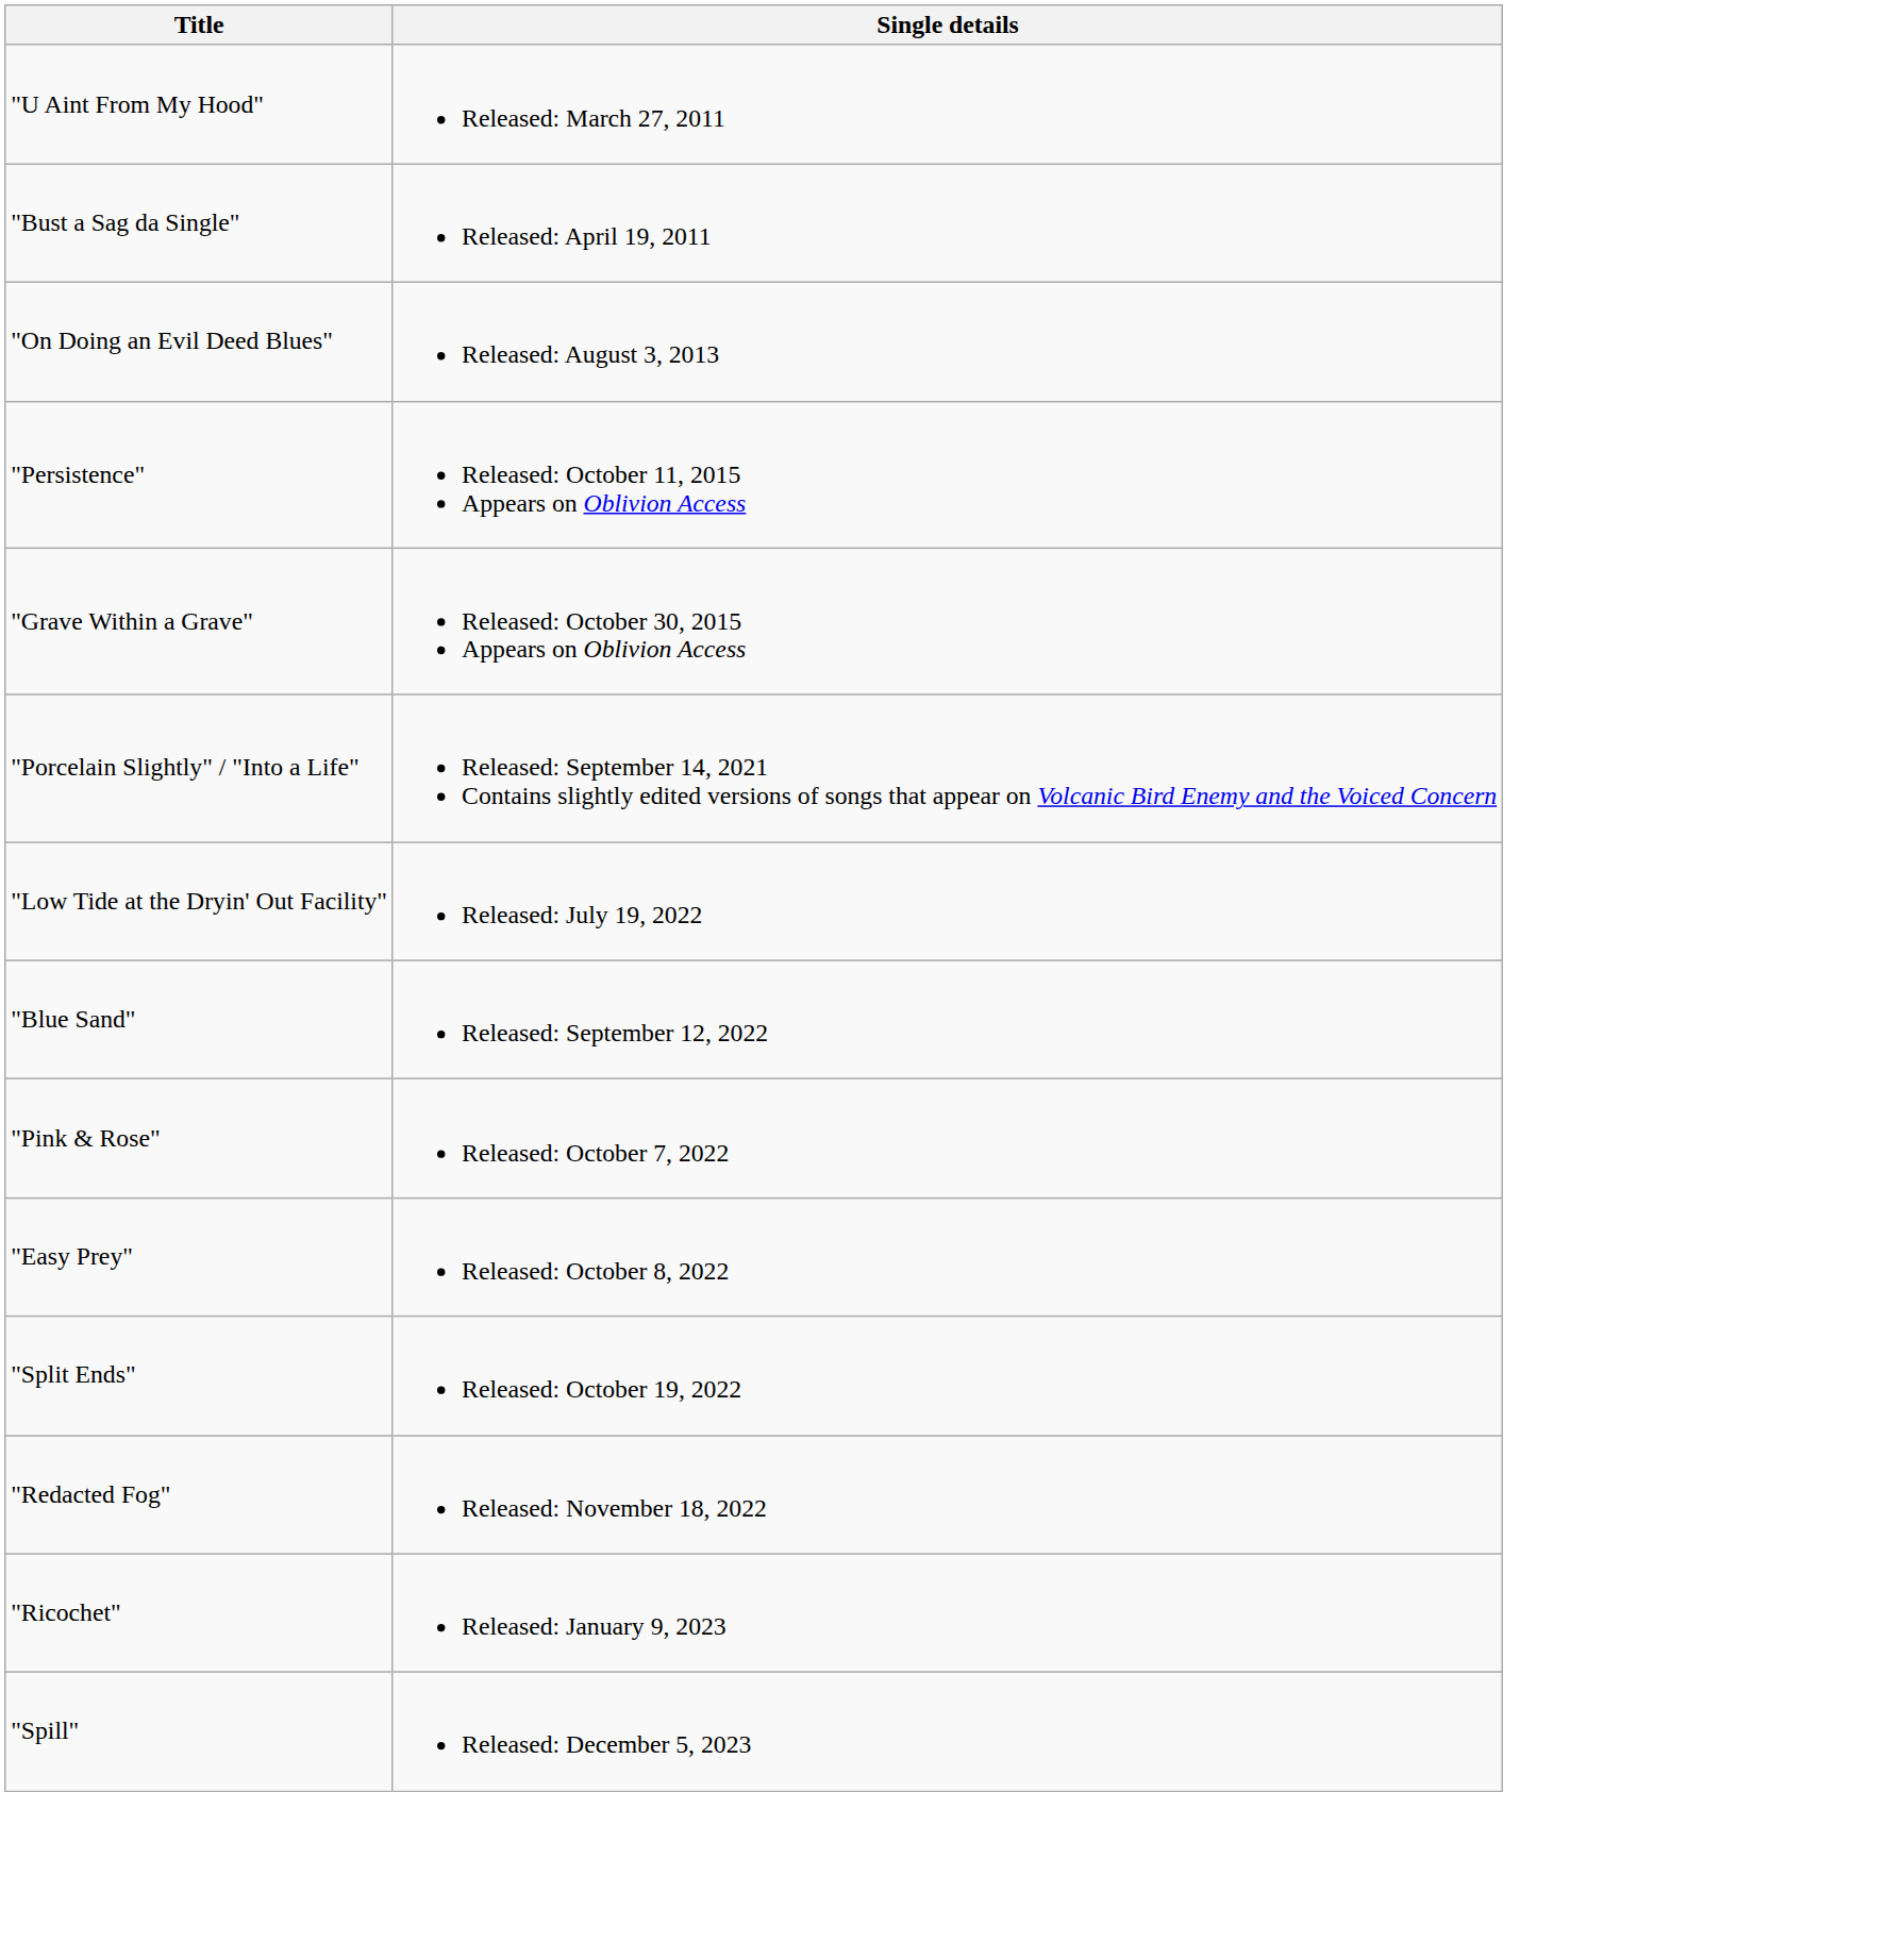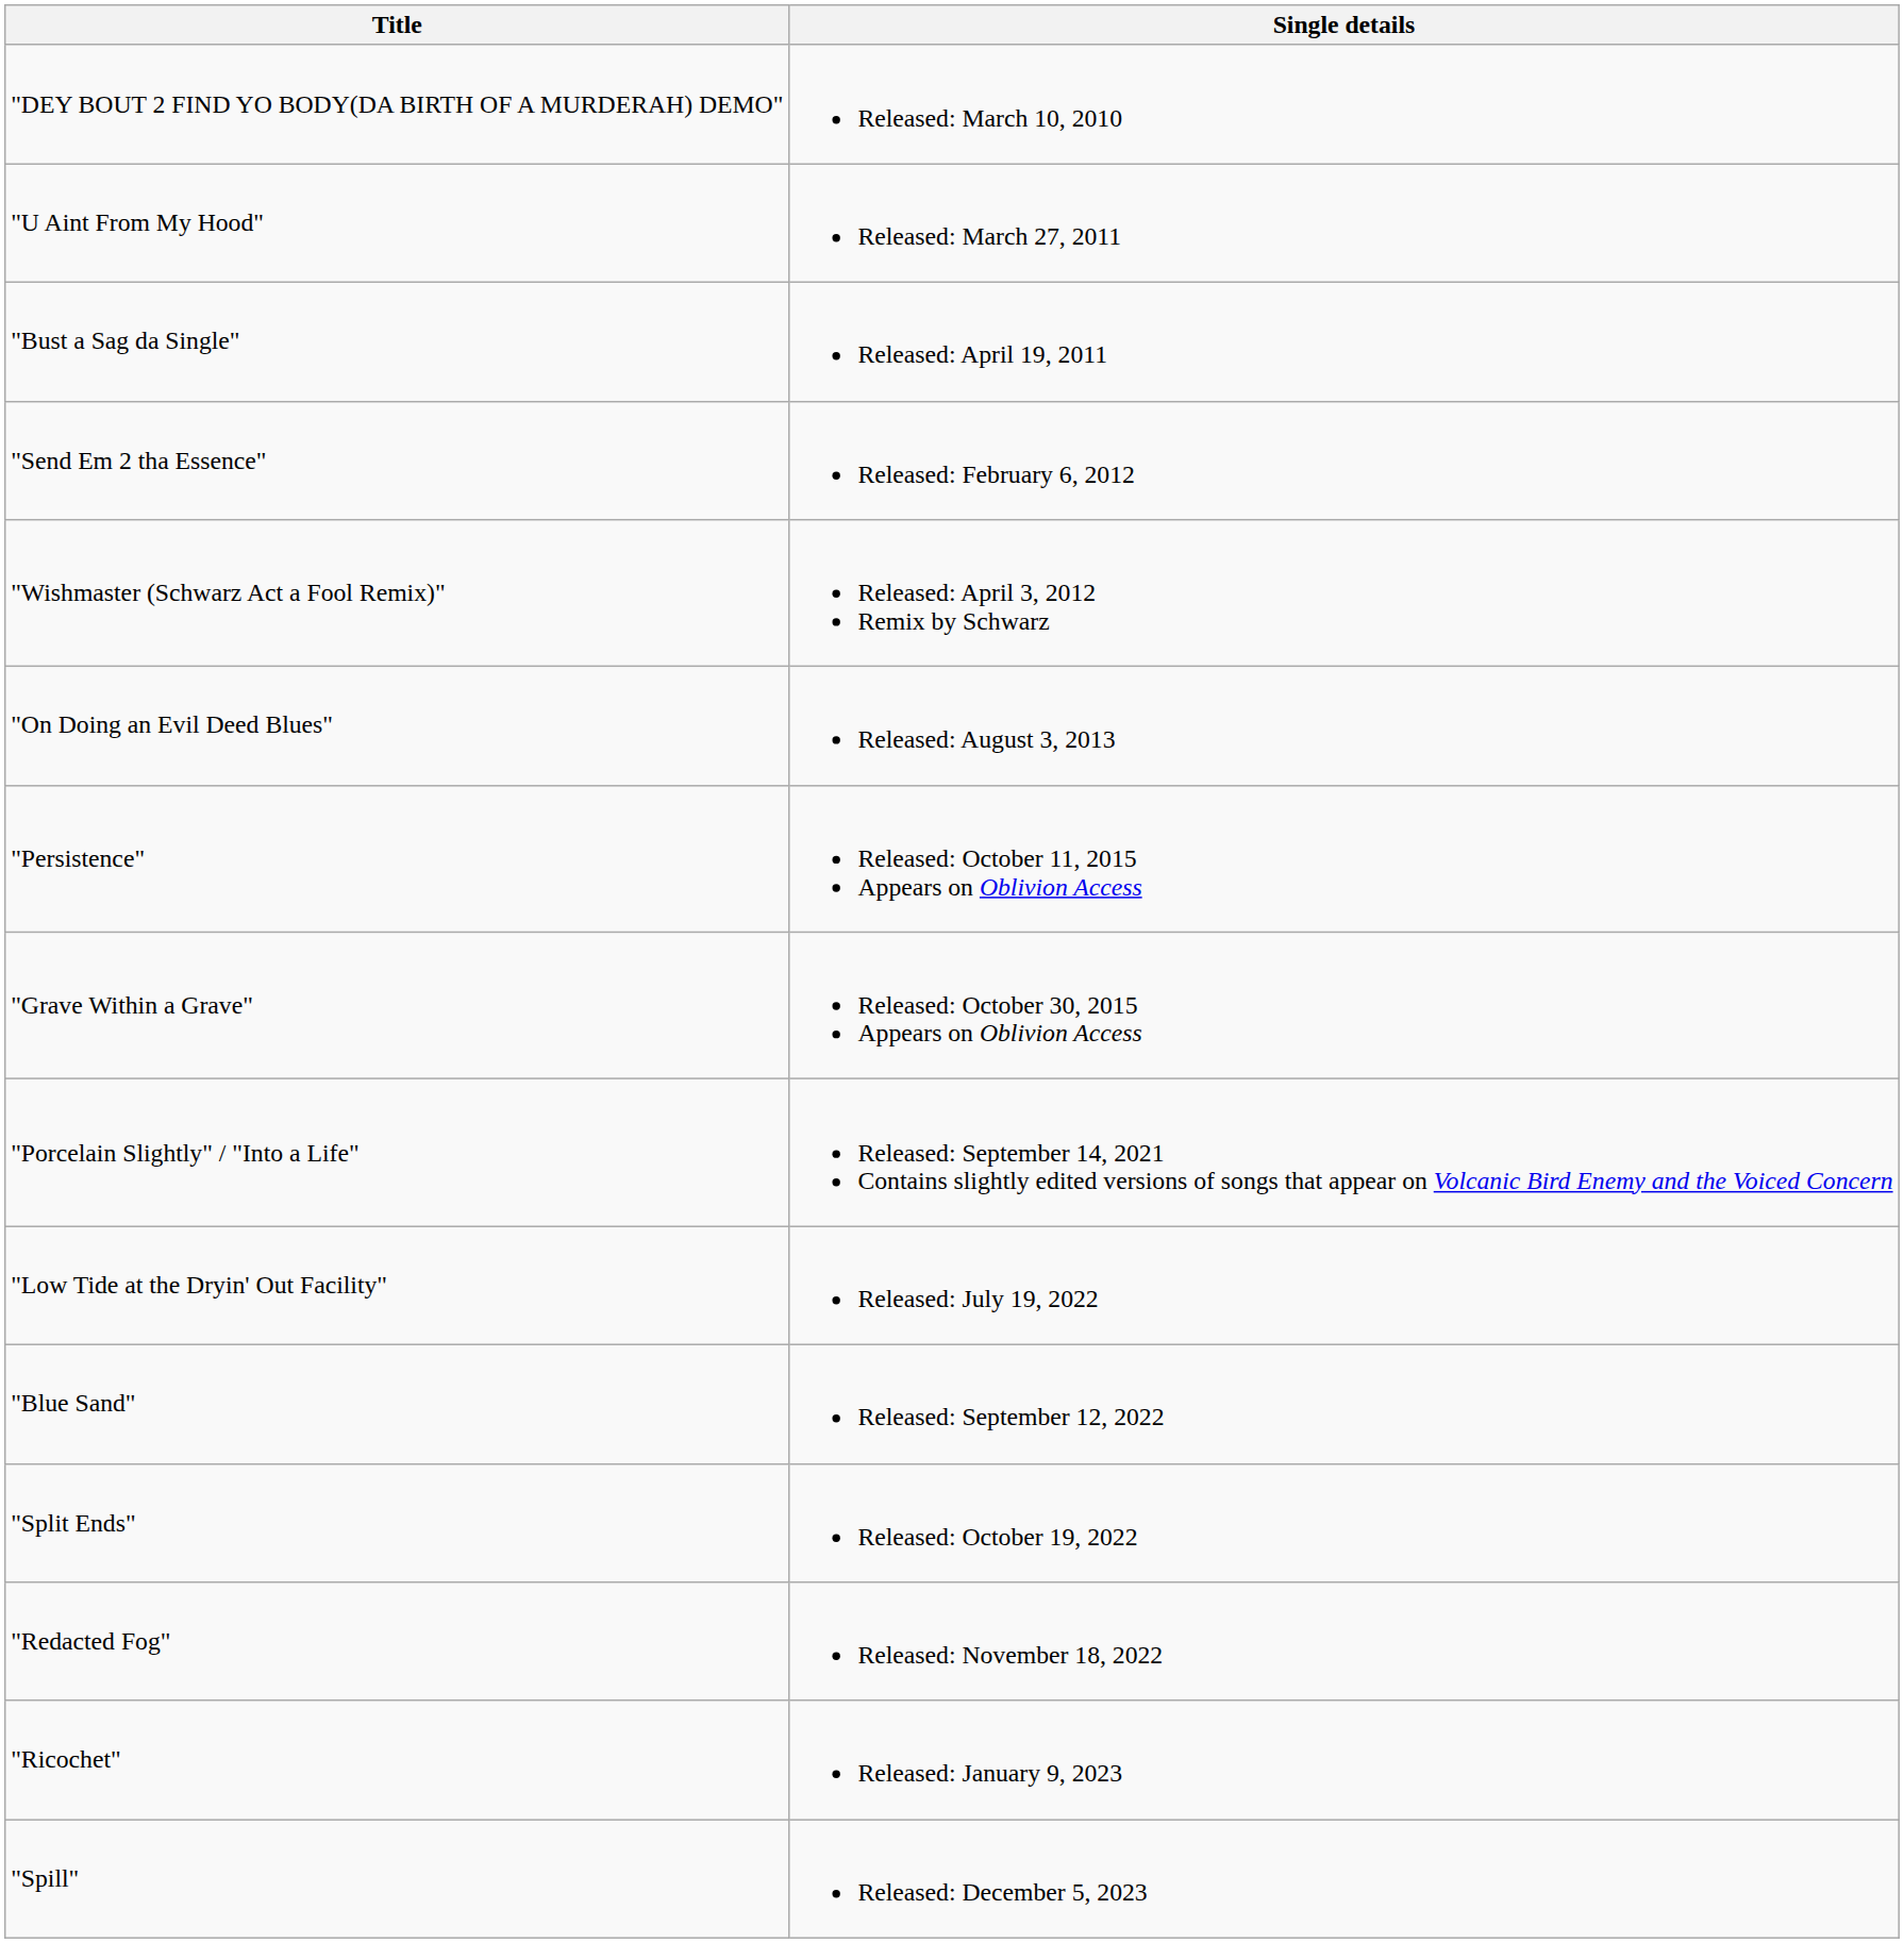 <table class="wikitable">
 <tr>
 <th>Title</th>
 <th>Single details</th>
+</tr>
+<tr>
+<td>"DEY BOUT 2 FIND YO BODY(DA BIRTH OF A MURDERAH) DEMO"</td>
+<td><br><ul><li>Released: March 10, 2010</li></ul></td>
 </tr>
 <tr>
 <td>"U Aint From My Hood"</td>
 <td><br><ul><li>Released: March 27, 2011</li></ul></td>
 </tr>
 <tr>
 <td>"Bust a Sag da Single"</td>
 <td><br><ul><li>Released: April 19, 2011</li></ul></td>
+</tr>
+<tr>
+<td>"Send Em 2 tha Essence"</td>
+<td><br><ul><li>Released: February 6, 2012</li></ul></td>
+</tr>
+<tr>
+<td>"Wishmaster (Schwarz Act a Fool Remix)"</td>
+<td><br><ul><li>Released: April 3, 2012</li><li>Remix by Schwarz</li></ul></td>
 </tr>
 <tr>
 <td>"On Doing an Evil Deed Blues"</td>
 <td><br><ul><li>Released: August 3, 2013</li></ul></td>
 </tr>
 <tr>
 <td>"Persistence"</td>
 <td><br><ul><li>Released: October 11, 2015</li><li>Appears on <em><a href='#'>Oblivion Access</a></em></li></ul></td>
 </tr>
 <tr>
 <td>"Grave Within a Grave"</td>
 <td><br><ul><li>Released: October 30, 2015</li><li>Appears on <em>Oblivion Access</em></li></ul></td>
 </tr>
 <tr>
 <td>"Porcelain Slightly" / "Into a Life"</td>
 <td><br><ul><li>Released: September 14, 2021</li><li>Contains slightly edited versions of songs that appear on <em><a href='#'>Volcanic Bird Enemy and the Voiced Concern</a></em></li></ul></td>
 </tr>
 <tr>
 <td>"Low Tide at the Dryin' Out Facility"</td>
 <td><br><ul><li>Released: July 19, 2022</li></ul></td>
 </tr>
 <tr>
 <td>"Blue Sand"</td>
 <td><br><ul><li>Released: September 12, 2022</li></ul></td>
 </tr>
 <tr>
-<td>"Pink & Rose"</td>
-<td><br><ul><li>Released: October 7, 2022</li></ul></td>
-</tr>
-<tr>
-<td>"Easy Prey"</td>
-<td><br><ul><li>Released: October 8, 2022</li></ul></td>
-</tr>
-<tr>
 <td>"Split Ends"</td>
 <td><br><ul><li>Released: October 19, 2022</li></ul></td>
 </tr>
 <tr>
 <td>"Redacted Fog"</td>
 <td><br><ul><li>Released: November 18, 2022</li></ul></td>
 </tr>
 <tr>
 <td>"Ricochet"</td>
 <td><br><ul><li>Released: January 9, 2023</li></ul></td>
 </tr>
 <tr>
 <td>"Spill"</td>
 <td><br><ul><li>Released: December 5, 2023</li></ul></td>
 </tr>
 </table>
